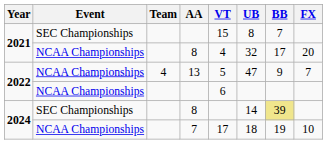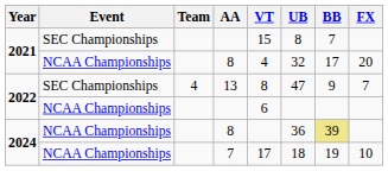 <table class="wikitable" style="text-align:center; font-size:95%;">
 <tr>
 <th align=center>Year</th>
 <th align=center>Event</th>
 <th style="width:30px;">Team</th>
 <th style="width:30px;">AA</th>
 <th style="width:30px;"><a href='#'>VT</a></th>
 <th style="width:30px;"><a href='#'>UB</a></th>
 <th style="width:30px;"><a href='#'>BB</a></th>
 <th style="width:30px;"><a href='#'>FX</a></th>
 </tr>
 <tr>
 <td rowspan="2"><strong>2021</strong></td>
 <td align=left>SEC Championships</td>
 <td></td>
 <td></td>
 <td>15</td>
 <td>8</td>
 <td>7</td>
 <td></td>
 </tr>
 <tr>
 <td align=left><a href='#'>NCAA Championships</a></td>
 <td></td>
 <td>8</td>
 <td>4</td>
 <td>32</td>
 <td>17</td>
 <td>20</td>
 </tr>
 <tr>
 <td rowspan="2"><strong>2022</strong></td>
-<td align=left><a href='#'>NCAA Championships</a></td>
+<td align=left>SEC Championships</td>
 <td>4</td>
 <td>13</td>
-<td>5</td>
+<td>8</td>
 <td>47</td>
 <td>9</td>
 <td>7</td>
 </tr>
 <tr>
 <td align=left><a href='#'>NCAA Championships</a></td>
 <td></td>
 <td></td>
 <td>6</td>
 <td></td>
 <td></td>
 <td></td>
 </tr>
 <tr>
 <td rowspan="2"><strong>2024</strong></td>
-<td align=left>SEC Championships</td>
+<td align=left><a href='#'>NCAA Championships</a></td>
 <td></td>
 <td>8</td>
 <td></td>
-<td>14</td>
+<td>36</td>
 <td style="background: khaki;">39</td>
 <td></td>
 </tr>
 <tr>
 <td align=left><a href='#'>NCAA Championships</a></td>
 <td></td>
 <td>7</td>
 <td>17</td>
 <td>18</td>
 <td>19</td>
 <td>10</td>
 </tr>
 </table>
